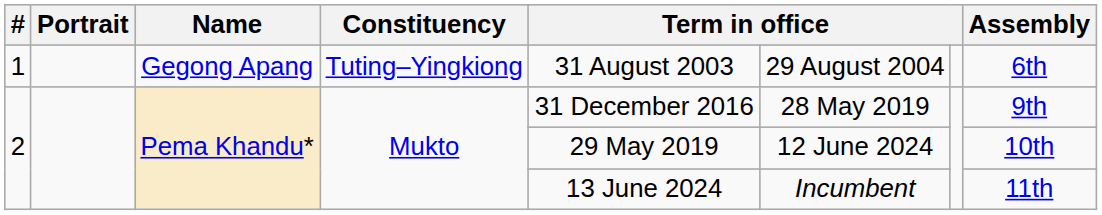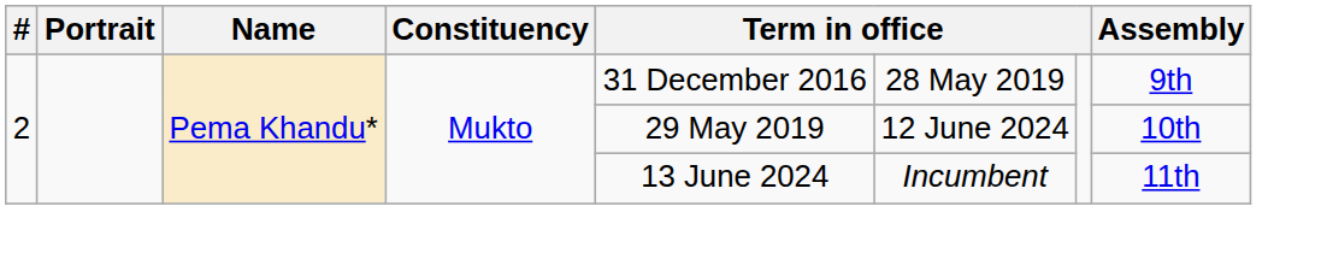 <table class="wikitable plainrowheaders" style="text-align:center">
 <tr align=center>
 <th>#</th>
 <th>Portrait</th>
 <th>Name</th>
 <th>Constituency</th>
 <th colspan="3">Term in office</th>
 <th>Assembly</th>
-</tr>
-<tr align="center">
-<td>1</td>
-<td></td>
-<td><a href='#'>Gegong Apang</a></td>
-<td><a href='#'>Tuting–Yingkiong</a></td>
-<td>31 August 2003</td>
-<td>29 August 2004</td>
-<td></td>
-<td><a href='#'>6th</a></td>
 </tr>
 <tr align="center">
 <td rowspan="3">2</td>
 <td rowspan="3"></td>
 <td rowspan="3" style="background:#faecc8;text-align:center;"><a href='#'>Pema Khandu</a>*</td>
 <td rowspan="3"><a href='#'>Mukto</a></td>
 <td>31 December 2016</td>
 <td>28 May 2019</td>
 <td rowspan="3"></td>
 <td><a href='#'>9th</a></td>
 </tr>
 <tr align="center">
 <td>29 May 2019</td>
 <td>12 June 2024</td>
 <td><a href='#'>10th</a></td>
 </tr>
 <tr>
 <td>13 June 2024</td>
 <td><em>Incumbent</em></td>
 <td><a href='#'>11th</a></td>
 </tr>
 </table>
